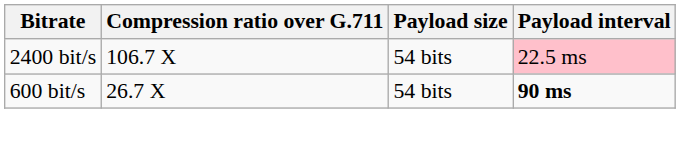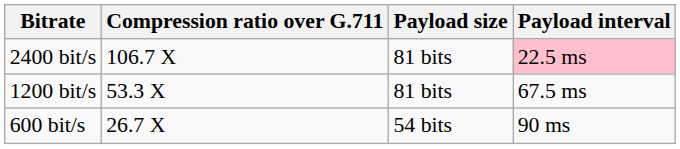 <table class="wikitable">
 <tr>
 <th>Bitrate</th>
 <th>Compression ratio over G.711</th>
 <th>Payload size</th>
 <th>Payload interval</th>
 </tr>
 <tr>
 <td>2400 bit/s</td>
 <td>106.7 X</td>
-<td>54 bits</td>
+<td>81 bits</td>
 <td style="background: pink;">22.5 ms</td>
+</tr>
+<tr>
+<td>1200 bit/s</td>
+<td>53.3 X</td>
+<td>81 bits</td>
+<td>67.5 ms</td>
 </tr>
 <tr>
 <td>600 bit/s</td>
 <td>26.7 X</td>
 <td>54 bits</td>
-<td><strong>90 ms</strong></td>
+<td>90 ms</td>
 </tr>
 </table>
